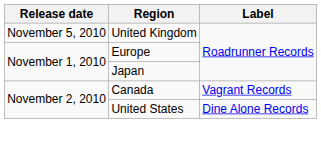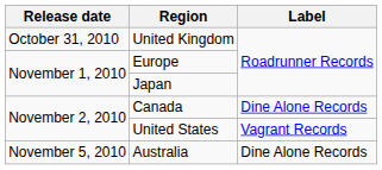 <table class=wikitable>
 <tr>
 <th>Release date</th>
 <th>Region</th>
 <th>Label</th>
 </tr>
 <tr>
-<td>November 5, 2010</td>
+<td>October 31, 2010</td>
 <td>United Kingdom</td>
 <td rowspan="3"><a href='#'>Roadrunner Records</a></td>
 </tr>
 <tr>
 <td rowspan="2">November 1, 2010</td>
 <td>Europe</td>
 </tr>
 <tr>
 <td>Japan</td>
 </tr>
 <tr>
 <td rowspan="2">November 2, 2010</td>
 <td>Canada</td>
+<td><a href='#'>Dine Alone Records</a></td>
+</tr>
+<tr>
+<td>United States</td>
 <td><a href='#'>Vagrant Records</a></td>
 </tr>
 <tr>
-<td>United States</td>
-<td><a href='#'>Dine Alone Records</a></td>
+<td>November 5, 2010</td>
+<td>Australia</td>
+<td>Dine Alone Records</td>
 </tr>
 </table>
